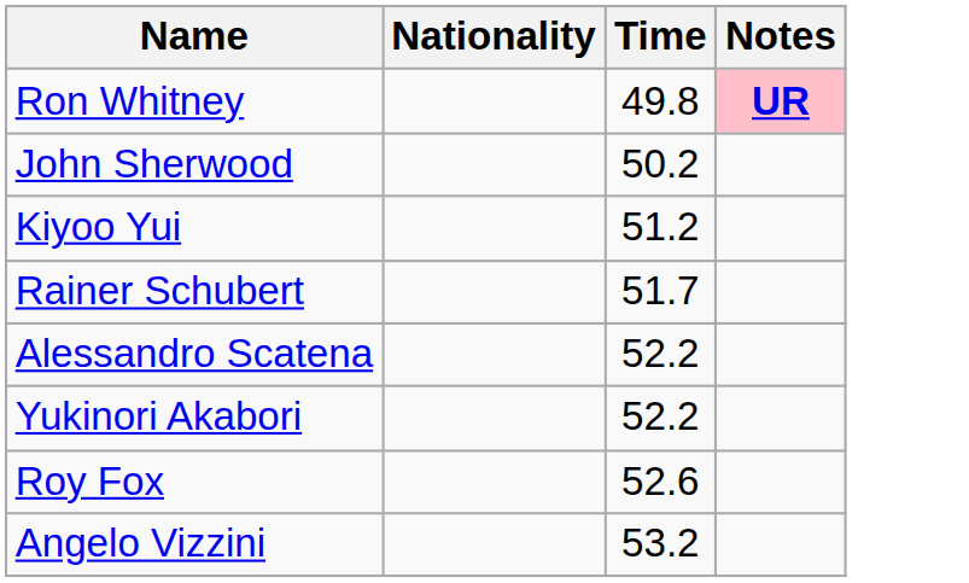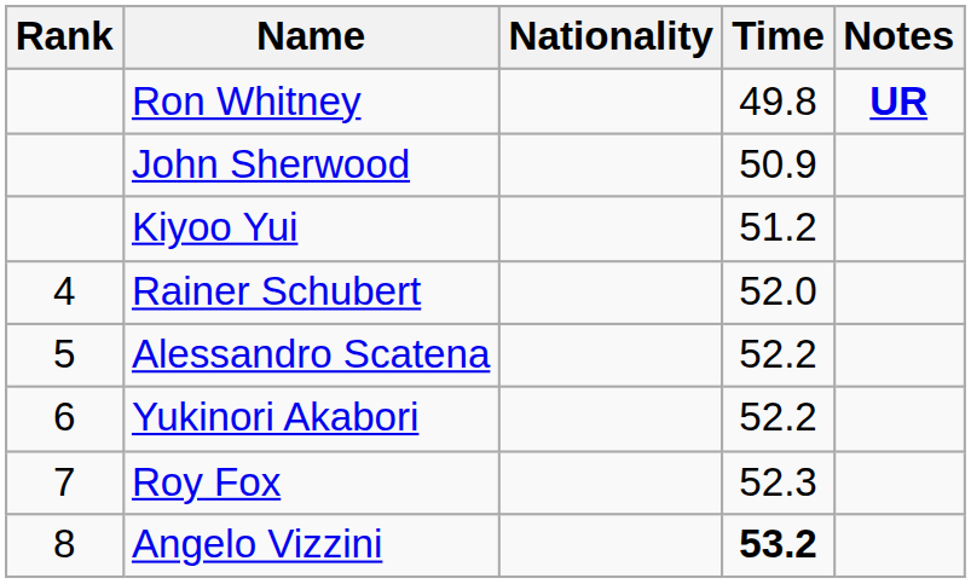 <table class="wikitable sortable" style="text-align:center">
 <tr>
+<th>Rank</th>
 <th>Name</th>
 <th>Nationality</th>
 <th>Time</th>
 <th>Notes</th>
 </tr>
 <tr>
+<td></td>
 <td align=left><a href='#'>Ron Whitney</a></td>
 <td align=left></td>
 <td>49.8</td>
-<td style="background: pink;"><strong><a href='#'>UR</a></strong></td>
+<td><strong><a href='#'>UR</a></strong></td>
 </tr>
 <tr>
+<td></td>
 <td align=left><a href='#'>John Sherwood</a></td>
 <td align=left></td>
-<td>50.2</td>
+<td>50.9</td>
 <td></td>
 </tr>
 <tr>
+<td></td>
 <td align=left><a href='#'>Kiyoo Yui</a></td>
 <td align=left></td>
 <td>51.2</td>
 <td></td>
 </tr>
 <tr>
+<td>4</td>
 <td align=left><a href='#'>Rainer Schubert</a></td>
 <td align=left></td>
-<td>51.7</td>
+<td>52.0</td>
 <td></td>
 </tr>
 <tr>
+<td>5</td>
 <td align=left><a href='#'>Alessandro Scatena</a></td>
 <td align=left></td>
 <td>52.2</td>
 <td></td>
 </tr>
 <tr>
+<td>6</td>
 <td align=left><a href='#'>Yukinori Akabori</a></td>
 <td align=left></td>
 <td>52.2</td>
 <td></td>
 </tr>
 <tr>
+<td>7</td>
 <td align=left><a href='#'>Roy Fox</a></td>
 <td align=left></td>
-<td>52.6</td>
+<td>52.3</td>
 <td></td>
 </tr>
 <tr>
+<td>8</td>
 <td align=left><a href='#'>Angelo Vizzini</a></td>
 <td align=left></td>
-<td>53.2</td>
+<td><strong>53.2</strong></td>
 <td></td>
 </tr>
 </table>
